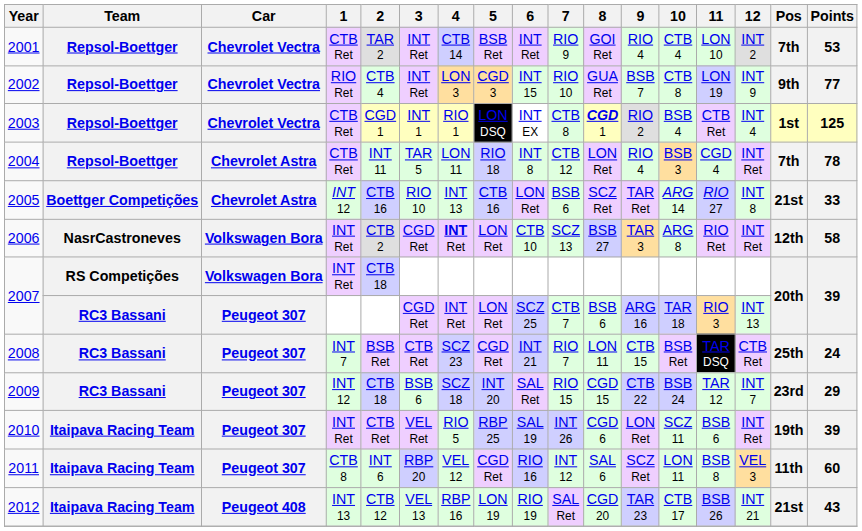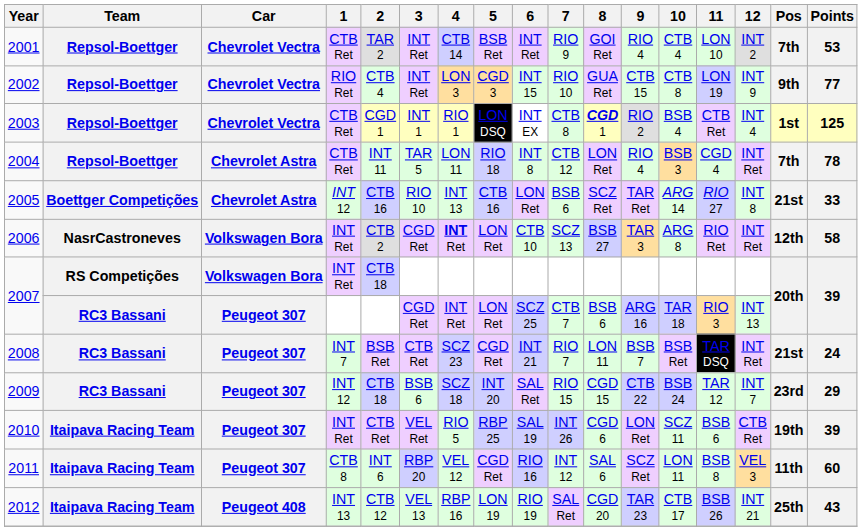 <table class="wikitable" border="1" style="text-align:center; font-size:90%;">
 <tr>
 <th>Year</th>
 <th>Team</th>
 <th>Car</th>
 <th>1</th>
 <th>2</th>
 <th>3</th>
 <th>4</th>
 <th>5</th>
 <th>6</th>
 <th>7</th>
 <th>8</th>
 <th>9</th>
 <th>10</th>
 <th>11</th>
 <th>12</th>
 <th>Pos</th>
 <th>Points</th>
 </tr>
 <tr>
 <td><a href='#'>2001</a></td>
 <th><a href='#'>Repsol-Boettger</a></th>
 <th><a href='#'>Chevrolet Vectra</a></th>
 <td style="background:#efcfff;"><a href='#'>CTB</a><br><small>Ret</small></td>
 <td style="background:#DFDFDF;"><a href='#'>TAR</a><br><small>2</small></td>
 <td style="background:#efcfff;"><a href='#'>INT</a><br><small>Ret</small></td>
 <td style="background:#cfcfff;"><a href='#'>CTB</a><br><small>14</small></td>
 <td style="background:#efcfff;"><a href='#'>BSB</a><br><small>Ret</small></td>
 <td style="background:#efcfff;"><a href='#'>INT</a><br><small>Ret</small></td>
 <td style="background:#dfffdf;"><a href='#'>RIO</a><br><small>9</small></td>
 <td style="background:#efcfff;"><a href='#'>GOI</a><br><small>Ret</small></td>
 <td style="background:#dfffdf;"><a href='#'>RIO</a><br><small>4</small></td>
 <td style="background:#dfffdf;"><a href='#'>CTB</a><br><small>4</small></td>
 <td style="background:#dfffdf;"><a href='#'>LON</a><br><small>10</small></td>
 <td style="background:#DFDFDF;"><a href='#'>INT</a><br><small>2</small></td>
 <th>7th</th>
 <th>53</th>
 </tr>
 <tr>
 <td><a href='#'>2002</a></td>
 <th><a href='#'>Repsol-Boettger</a></th>
 <th><a href='#'>Chevrolet Vectra</a></th>
 <td style="background:#efcfff;"><a href='#'>RIO</a><br><small>Ret</small></td>
 <td style="background:#dfffdf;"><a href='#'>CTB</a><br><small>4</small></td>
 <td style="background:#efcfff;"><a href='#'>INT</a><br><small>Ret</small></td>
 <td style="background:#ffdf9f;"><a href='#'>LON</a><br><small>3</small></td>
 <td style="background:#ffdf9f;"><a href='#'>CGD</a><br><small>3</small></td>
 <td style="background:#dfffdf;"><a href='#'>INT</a><br><small>15</small></td>
 <td style="background:#dfffdf;"><a href='#'>RIO</a><br><small>10</small></td>
 <td style="background:#efcfff;"><a href='#'>GUA</a><br><small>Ret</small></td>
-<td style="background:#dfffdf;"><a href='#'>BSB</a><br><small>7</small></td>
+<td style="background:#dfffdf;"><a href='#'>CTB</a><br><small>15</small></td>
 <td style="background:#dfffdf;"><a href='#'>CTB</a><br><small>8</small></td>
 <td style="background:#cfcfff;"><a href='#'>LON</a><br><small>19</small></td>
 <td style="background:#dfffdf;"><a href='#'>INT</a><br><small>9</small></td>
 <th>9th</th>
 <th>77</th>
 </tr>
 <tr>
 <td><a href='#'>2003</a></td>
 <th><a href='#'>Repsol-Boettger</a></th>
 <th><a href='#'>Chevrolet Vectra</a></th>
 <td style="background:#efcfff;"><a href='#'>CTB</a><br><small>Ret</small></td>
 <td style="background:#ffffbf;"><a href='#'>CGD</a><br><small>1</small></td>
 <td style="background:#ffffbf;"><a href='#'>INT</a><br><small>1</small></td>
 <td style="background:#ffffbf;"><a href='#'>RIO</a><br><small>1</small></td>
 <td style="background:black; color:white;"><a href='#'>LON</a><br><small>DSQ</small></td>
 <td style="background:#ffffff;"><a href='#'>INT</a><br><small>EX</small></td>
 <td style="background:#dfffdf;"><a href='#'>CTB</a><br><small>8</small></td>
 <td style="background:#ffffbf;"><a href='#'><strong><em>CGD</em></strong></a><br><small>1</small></td>
 <td style="background:#DFDFDF;"><a href='#'>RIO</a><br><small>2</small></td>
 <td style="background:#dfffdf;"><a href='#'>BSB</a><br><small>4</small></td>
 <td style="background:#efcfff;"><a href='#'>CTB</a><br><small>Ret</small></td>
 <td style="background:#dfffdf;"><a href='#'>INT</a><br><small>4</small></td>
 <td style="background:#ffffbf;"><strong>1st</strong></td>
 <td style="background:#ffffbf;"><strong>125</strong></td>
 </tr>
 <tr>
 <td><a href='#'>2004</a></td>
 <th><a href='#'>Repsol-Boettger</a></th>
 <th><a href='#'>Chevrolet Astra</a></th>
 <td style="background:#efcfff;"><a href='#'>CTB</a><br><small>Ret</small></td>
 <td style="background:#dfffdf;"><a href='#'>INT</a><br><small>11</small></td>
 <td style="background:#dfffdf;"><a href='#'>TAR</a><br><small>5</small></td>
 <td style="background:#dfffdf;"><a href='#'>LON</a><br><small>11</small></td>
 <td style="background:#cfcfff;"><a href='#'>RIO</a><br><small>18</small></td>
 <td style="background:#dfffdf;"><a href='#'>INT</a><br><small>8</small></td>
 <td style="background:#dfffdf;"><a href='#'>CTB</a><br><small>12</small></td>
 <td style="background:#efcfff;"><a href='#'>LON</a><br><small>Ret</small></td>
 <td style="background:#dfffdf;"><a href='#'>RIO</a><br><small>4</small></td>
 <td style="background:#FFDF9F;"><a href='#'>BSB</a><br><small>3</small></td>
 <td style="background:#dfffdf;"><a href='#'>CGD</a><br><small>4</small></td>
 <td style="background:#efcfff;"><a href='#'>INT</a><br><small>Ret</small></td>
 <th>7th</th>
 <th>78</th>
 </tr>
 <tr>
 <td><a href='#'>2005</a></td>
 <th><a href='#'>Boettger Competições</a></th>
 <th><a href='#'>Chevrolet Astra</a></th>
 <td style="background:#dfffdf;"><em><a href='#'>INT</a></em><br><small>12</small></td>
 <td style="background:#cfcfff;"><a href='#'>CTB</a><br><small>16</small></td>
 <td style="background:#dfffdf;"><a href='#'>RIO</a><br><small>10</small></td>
 <td style="background:#dfffdf;"><a href='#'>INT</a><br><small>13</small></td>
 <td style="background:#cfcfff;"><a href='#'>CTB</a><br><small>16</small></td>
 <td style="background:#efcfff;"><a href='#'>LON</a><br><small>Ret</small></td>
 <td style="background:#dfffdf;"><a href='#'>BSB</a><br><small>6</small></td>
 <td style="background:#efcfff;"><a href='#'>SCZ</a><br><small>Ret</small></td>
 <td style="background:#efcfff;"><a href='#'>TAR</a><br><small>Ret</small></td>
 <td style="background:#dfffdf;"><em><a href='#'>ARG</a></em><br><small>14</small></td>
 <td style="background:#cfcfff;"><em><a href='#'>RIO</a></em><br><small>27</small></td>
 <td style="background:#dfffdf;"><a href='#'>INT</a><br><small>8</small></td>
 <th>21st</th>
 <th>33</th>
 </tr>
 <tr>
 <td><a href='#'>2006</a></td>
 <th>NasrCastroneves</th>
 <th><a href='#'>Volkswagen Bora</a></th>
 <td style="background:#efcfff;"><a href='#'>INT</a><br><small>Ret</small></td>
 <td style="background:#DFDFDF;"><a href='#'>CTB</a><br><small>2</small></td>
 <td style="background:#efcfff;"><a href='#'>CGD</a><br><small>Ret</small></td>
 <td style="background:#efcfff;"><strong><a href='#'>INT</a></strong><br><small>Ret</small></td>
 <td style="background:#efcfff;"><a href='#'>LON</a><br><small>Ret</small></td>
 <td style="background:#dfffdf;"><a href='#'>CTB</a><br><small>10</small></td>
 <td style="background:#dfffdf;"><a href='#'>SCZ</a><br><small>13</small></td>
 <td style="background:#cfcfff;"><a href='#'>BSB</a><br><small>27</small></td>
 <td style="background:#FFDF9F;"><a href='#'>TAR</a><br><small>3</small></td>
 <td style="background:#dfffdf;"><a href='#'>ARG</a><br><small>8</small></td>
 <td style="background:#efcfff;"><a href='#'>RIO</a><br><small>Ret</small></td>
 <td style="background:#efcfff;"><a href='#'>INT</a><br><small>Ret</small></td>
 <th>12th</th>
 <th>58</th>
 </tr>
 <tr>
 <td rowspan="2"><a href='#'>2007</a></td>
 <th>RS Competições</th>
 <th><a href='#'>Volkswagen Bora</a></th>
 <td style="background:#efcfff;"><a href='#'>INT</a><br><small>Ret</small></td>
 <td style="background:#cfcfff;"><a href='#'>CTB</a><br><small>18</small></td>
 <td style="background:#ffffff;"><br><small></small></td>
 <td style="background:#ffffff;"><br><small></small></td>
 <td style="background:#ffffff;"><br><small></small></td>
 <td style="background:#ffffff;"><br><small></small></td>
 <td style="background:#ffffff;"><br><small></small></td>
 <td style="background:#ffffff;"><br><small></small></td>
 <td style="background:#ffffff;"><br><small></small></td>
 <td style="background:#ffffff;"><br><small></small></td>
 <td style="background:#ffffff;"><br><small></small></td>
 <td style="background:#ffffff;"><br><small></small></td>
 <th rowspan="2">20th</th>
 <th rowspan="2">39</th>
 </tr>
 <tr>
 <th><a href='#'>RC3 Bassani</a></th>
 <th><a href='#'>Peugeot 307</a></th>
 <td style="background:#ffffff;"><br><small></small></td>
 <td style="background:#ffffff;"><br><small></small></td>
 <td style="background:#efcfff;"><a href='#'>CGD</a><br><small>Ret</small></td>
 <td style="background:#efcfff;"><a href='#'>INT</a><br><small>Ret</small></td>
 <td style="background:#efcfff;"><a href='#'>LON</a><br><small>Ret</small></td>
 <td style="background:#cfcfff;"><a href='#'>SCZ</a><br><small>25</small></td>
 <td style="background:#dfffdf;"><a href='#'>CTB</a><br><small>7</small></td>
 <td style="background:#dfffdf;"><a href='#'>BSB</a><br><small>6</small></td>
 <td style="background:#cfcfff;"><a href='#'>ARG</a><br><small>16</small></td>
 <td style="background:#cfcfff;"><a href='#'>TAR</a><br><small>18</small></td>
 <td style="background:#ffdf9f;"><a href='#'>RIO</a><br><small>3</small></td>
 <td style="background:#dfffdf;"><a href='#'>INT</a><br><small>13</small></td>
 </tr>
 <tr>
 <td><a href='#'>2008</a></td>
 <th><a href='#'>RC3 Bassani</a></th>
 <th><a href='#'>Peugeot 307</a></th>
 <td style="background:#dfffdf;"><a href='#'>INT</a><br><small>7</small></td>
 <td style="background:#efcfff;"><a href='#'>BSB</a><br><small>Ret</small></td>
 <td style="background:#efcfff;"><a href='#'>CTB</a><br><small>Ret</small></td>
 <td style="background:#cfcfff;"><a href='#'>SCZ</a><br><small>23</small></td>
 <td style="background:#efcfff;"><a href='#'>CGD</a><br><small>Ret</small></td>
 <td style="background:#cfcfff;"><a href='#'>INT</a><br><small>21</small></td>
 <td style="background:#dfffdf;"><a href='#'>RIO</a><br><small>7</small></td>
 <td style="background:#dfffdf;"><a href='#'>LON</a><br><small>11</small></td>
-<td style="background:#dfffdf;"><a href='#'>CTB</a><br><small>15</small></td>
+<td style="background:#dfffdf;"><a href='#'>BSB</a><br><small>7</small></td>
 <td style="background:#efcfff;"><a href='#'>BSB</a><br><small>Ret</small></td>
 <td style="background:#000000; color:white"><a href='#'>TAR</a><br><small>DSQ</small></td>
-<td style="background:#efcfff;"><a href='#'>CTB</a><br><small>Ret</small></td>
-<th>25th</th>
+<td style="background:#efcfff;"><a href='#'>INT</a><br><small>Ret</small></td>
+<th>21st</th>
 <th>24</th>
 </tr>
 <tr>
 <td><a href='#'>2009</a></td>
 <th><a href='#'>RC3 Bassani</a></th>
 <th><a href='#'>Peugeot 307</a></th>
 <td style="background:#dfffdf;"><a href='#'>INT</a><br><small>12</small></td>
 <td style="background:#cfcfff;"><a href='#'>CTB</a><br><small>18</small></td>
 <td style="background:#dfffdf;"><a href='#'>BSB</a><br><small>6</small></td>
 <td style="background:#cfcfff;"><a href='#'>SCZ</a><br><small>18</small></td>
 <td style="background:#cfcfff;"><a href='#'>INT</a><br><small>20</small></td>
 <td style="background:#efcfff;"><a href='#'>SAL</a><br><small>Ret</small></td>
 <td style="background:#dfffdf;"><a href='#'>RIO</a><br><small>15</small></td>
 <td style="background:#dfffdf;"><a href='#'>CGD</a><br><small>15</small></td>
 <td style="background:#cfcfff;"><a href='#'>CTB</a><br><small>22</small></td>
 <td style="background:#cfcfff;"><a href='#'>BSB</a><br><small>24</small></td>
 <td style="background:#dfffdf;"><a href='#'>TAR</a><br><small>12</small></td>
 <td style="background:#dfffdf;"><a href='#'>INT</a><br><small>7</small></td>
 <th>23rd</th>
 <th>29</th>
 </tr>
 <tr>
 <td><a href='#'>2010</a></td>
 <th><a href='#'>Itaipava Racing Team</a></th>
 <th><a href='#'>Peugeot 307</a></th>
 <td style="background:#efcfff;"><a href='#'>INT</a><br><small>Ret</small></td>
 <td style="background:#efcfff;"><a href='#'>CTB</a><br><small>Ret</small></td>
 <td style="background:#efcfff;"><a href='#'>VEL</a><br><small>Ret</small></td>
 <td style="background:#dfffdf;"><a href='#'>RIO</a><br><small>5</small></td>
 <td style="background:#cfcfff;"><a href='#'>RBP</a><br><small>25</small></td>
 <td style="background:#cfcfff;"><a href='#'>SAL</a><br><small>19</small></td>
 <td style="background:#cfcfff;"><a href='#'>INT</a><br><small>26</small></td>
 <td style="background:#dfffdf;"><a href='#'>CGD</a><br><small>6</small></td>
 <td style="background:#efcfff;"><a href='#'>LON</a><br><small>Ret</small></td>
 <td style="background:#dfffdf;"><a href='#'>SCZ</a><br><small>11</small></td>
 <td style="background:#dfffdf;"><a href='#'>BSB</a><br><small>6</small></td>
-<td style="background:#efcfff;"><a href='#'>INT</a><br><small>Ret</small></td>
+<td style="background:#efcfff;"><a href='#'>CTB</a><br><small>Ret</small></td>
 <th>19th</th>
 <th>39</th>
 </tr>
 <tr>
 <td><a href='#'>2011</a></td>
 <th><a href='#'>Itaipava Racing Team</a></th>
 <th><a href='#'>Peugeot 307</a></th>
 <td style="background:#dfffdf;"><a href='#'>CTB</a><br><small>8</small></td>
 <td style="background:#dfffdf;"><a href='#'>INT</a><br><small>6</small></td>
 <td style="background:#cfcfff;"><a href='#'>RBP</a><br><small>20</small></td>
 <td style="background:#dfffdf;"><a href='#'>VEL</a><br><small>12</small></td>
 <td style="background:#efcfff;"><a href='#'>CGD</a><br><small>Ret</small></td>
 <td style="background:#cfcfff;"><a href='#'>RIO</a><br><small>16</small></td>
 <td style="background:#dfffdf;"><a href='#'>INT</a><br><small>12</small></td>
 <td style="background:#dfffdf;"><a href='#'>SAL</a><br><small>6</small></td>
 <td style="background:#efcfff;"><a href='#'>SCZ</a><br><small>Ret</small></td>
 <td style="background:#dfffdf;"><a href='#'>LON</a><br><small>11</small></td>
 <td style="background:#dfffdf;"><a href='#'>BSB</a><br><small>8</small></td>
 <td style="background:#ffdf9f;"><a href='#'>VEL</a><br><small>3</small></td>
 <th>11th</th>
 <th>60</th>
 </tr>
 <tr>
 <td><a href='#'>2012</a></td>
 <th><a href='#'>Itaipava Racing Team</a></th>
 <th><a href='#'>Peugeot 408</a></th>
 <td style="background:#dfffdf;"><a href='#'>INT</a><br><small>13</small></td>
 <td style="background:#dfffdf;"><a href='#'>CTB</a><br><small>12</small></td>
 <td style="background:#dfffdf;"><a href='#'>VEL</a><br><small>13</small></td>
 <td style="background:#dfffdf;"><a href='#'>RBP</a><br><small>16</small></td>
 <td style="background:#dfffdf;"><a href='#'>LON</a><br><small>19</small></td>
 <td style="background:#dfffdf;"><a href='#'>RIO</a><br><small>19</small></td>
 <td style="background:#efcfff;"><a href='#'>SAL</a><br><small>Ret</small></td>
 <td style="background:#dfffdf;"><a href='#'>CGD</a><br><small>20</small></td>
 <td style="background:#cfcfff;"><a href='#'>TAR</a><br><small>23</small></td>
 <td style="background:#dfffdf;"><a href='#'>CTB</a><br><small>17</small></td>
 <td style="background:#cfcfff;"><a href='#'>BSB</a><br><small>26</small></td>
 <td style="background:#dfffdf;"><a href='#'>INT</a><br><small>21</small></td>
-<th>21st</th>
+<th>25th</th>
 <th>43</th>
 </tr>
 <tr>
 </tr>
 </table>
